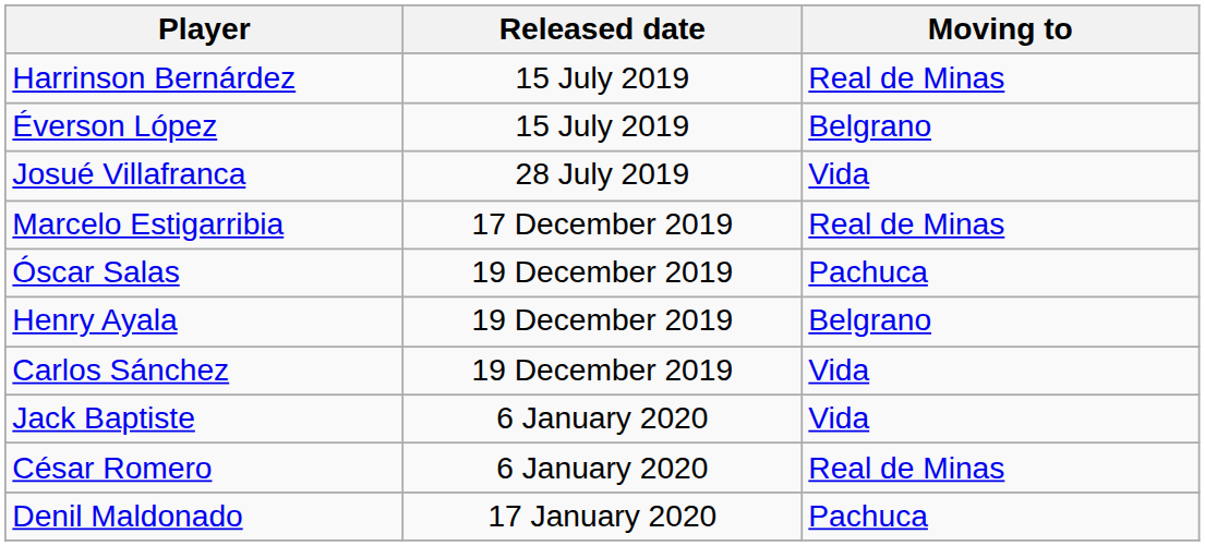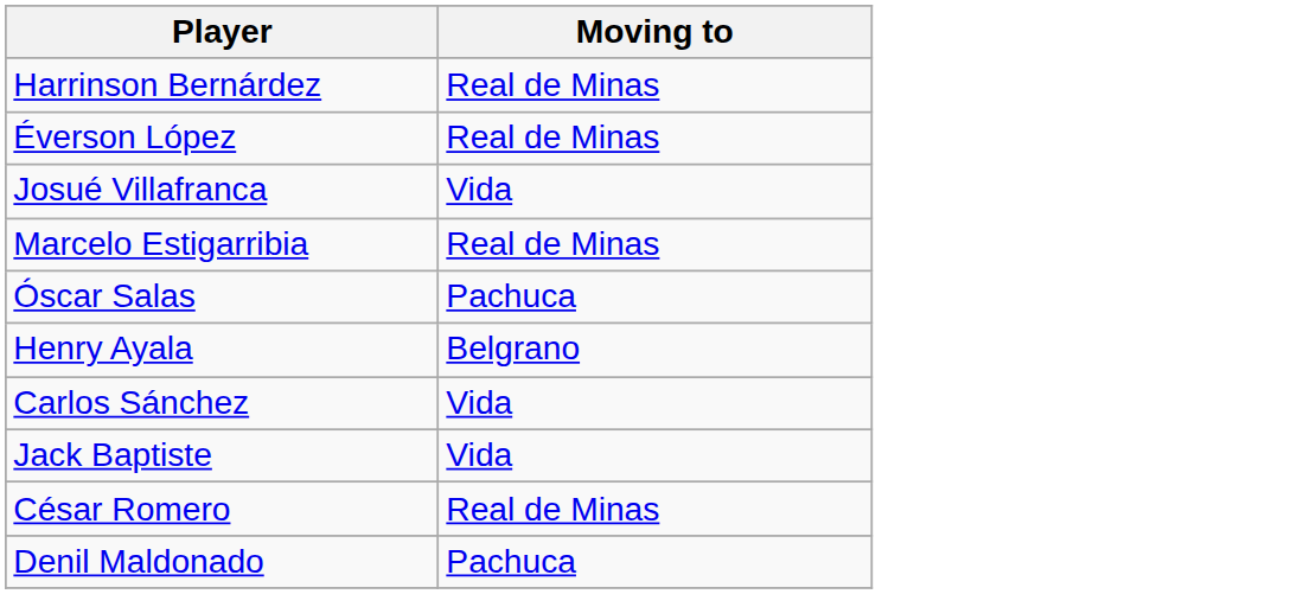 <table class="wikitable">
 <tr>
 <th width="200">Player</th>
-<th width="200">Released date</th>
 <th width="200">Moving to</th>
 </tr>
 <tr>
 <td> <a href='#'>Harrinson Bernárdez</a></td>
-<td align="center">15 July 2019</td>
 <td> <a href='#'>Real de Minas</a></td>
 </tr>
 <tr>
 <td> <a href='#'>Éverson López</a></td>
-<td align="center">15 July 2019</td>
-<td> <a href='#'>Belgrano</a></td>
+<td> <a href='#'>Real de Minas</a></td>
 </tr>
 <tr>
 <td> <a href='#'>Josué Villafranca</a></td>
-<td align="center">28 July 2019</td>
 <td> <a href='#'>Vida</a></td>
 </tr>
 <tr>
 <td> <a href='#'>Marcelo Estigarribia</a></td>
-<td align="center">17 December 2019</td>
 <td> <a href='#'>Real de Minas</a></td>
 </tr>
 <tr>
 <td> <a href='#'>Óscar Salas</a></td>
-<td align="center">19 December 2019</td>
 <td> <a href='#'>Pachuca</a></td>
 </tr>
 <tr>
 <td> <a href='#'>Henry Ayala</a></td>
-<td align="center">19 December 2019</td>
 <td> <a href='#'>Belgrano</a></td>
 </tr>
 <tr>
 <td> <a href='#'>Carlos Sánchez</a></td>
-<td align="center">19 December 2019</td>
 <td> <a href='#'>Vida</a></td>
 </tr>
 <tr>
 <td> <a href='#'>Jack Baptiste</a></td>
-<td align="center">6 January 2020</td>
 <td> <a href='#'>Vida</a></td>
 </tr>
 <tr>
 <td> <a href='#'>César Romero</a></td>
-<td align="center">6 January 2020</td>
 <td> <a href='#'>Real de Minas</a></td>
 </tr>
 <tr>
 <td> <a href='#'>Denil Maldonado</a></td>
-<td align="center">17 January 2020</td>
 <td> <a href='#'>Pachuca</a></td>
 </tr>
 </table>
